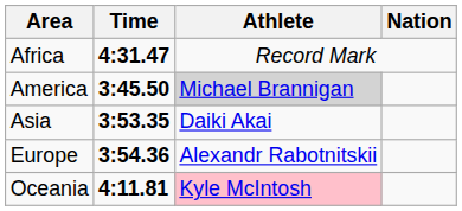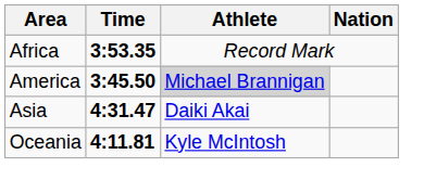 <table class="wikitable">
 <tr>
 <th>Area</th>
 <th>Time</th>
 <th>Athlete</th>
 <th>Nation</th>
 </tr>
 <tr>
 <td>Africa</td>
-<td><strong>4:31.47</strong></td>
+<td><strong>3:53.35</strong></td>
 <td colspan="2" align="center"><em>Record Mark</em></td>
 </tr>
 <tr>
 <td>America</td>
 <td><strong>3:45.50</strong> </td>
 <td style="background: lightgrey;"><a href='#'>Michael Brannigan</a></td>
 <td></td>
 </tr>
 <tr>
 <td>Asia</td>
-<td><strong>3:53.35</strong></td>
+<td><strong>4:31.47</strong></td>
 <td><a href='#'>Daiki Akai</a></td>
-<td></td>
-</tr>
-<tr>
-<td>Europe</td>
-<td><strong>3:54.36</strong></td>
-<td><a href='#'>Alexandr Rabotnitskii</a></td>
 <td></td>
 </tr>
 <tr>
 <td>Oceania</td>
 <td><strong>4:11.81</strong></td>
-<td style="background: pink;"><a href='#'>Kyle McIntosh</a></td>
+<td><a href='#'>Kyle McIntosh</a></td>
 <td></td>
 </tr>
 </table>
